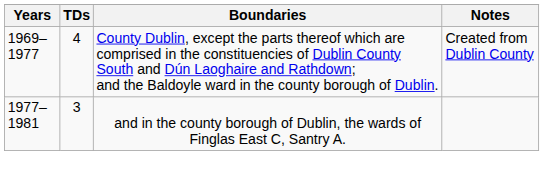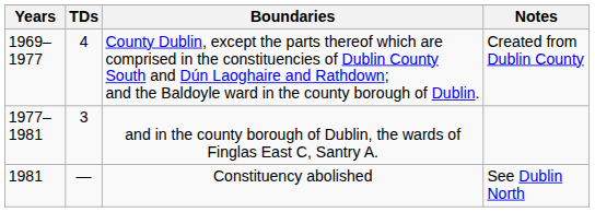 <table class="wikitable">
 <tr>
 </tr>
 <tr>
 <th>Years</th>
 <th>TDs</th>
 <th>Boundaries</th>
 <th>Notes</th>
 </tr>
 <tr style="vertical-align:top">
 <td>1969–1977</td>
 <td style="text-align:center">4</td>
 <td><a href='#'>County Dublin</a>, except the parts thereof which are comprised in the constituencies of <a href='#'>Dublin County South</a> and <a href='#'>Dún Laoghaire and Rathdown</a>;<br>and the Baldoyle ward in the county borough of <a href='#'>Dublin</a>.</td>
 <td>Created from <a href='#'>Dublin County</a></td>
 </tr>
 <tr style="vertical-align:top">
 <td>1977–1981</td>
 <td style="text-align:center">3</td>
 <td style="text-align:center"><br>and in the county borough of Dublin, the wards of Finglas East C, Santry A.</td>
 <td></td>
 </tr>
+<tr style="vertical-align:top">
+<td>1981</td>
+<td style="text-align:center">—</td>
+<td style="text-align:center">Constituency abolished</td>
+<td>See <a href='#'>Dublin North</a></td>
+</tr>
 </table>
